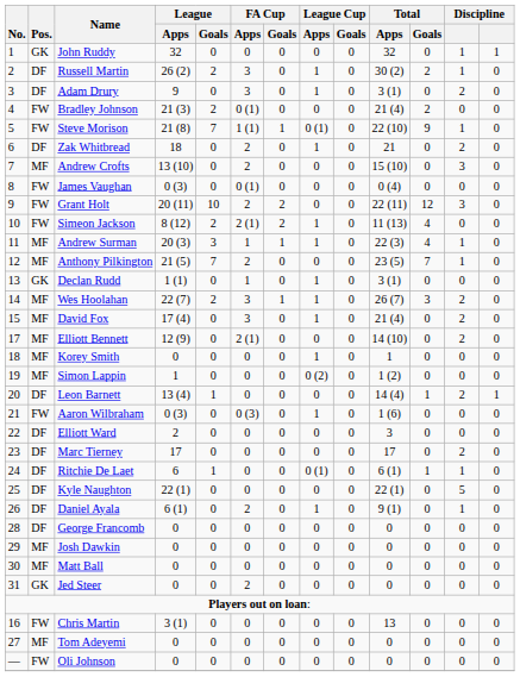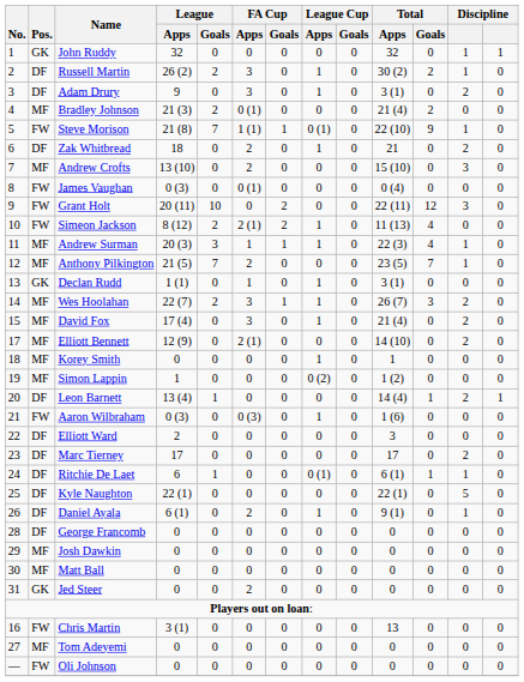 <table class="wikitable" style="text-align:center">
 <tr>
 <th rowspan="2" valign="bottom">No.</th>
 <th rowspan="2" valign="bottom">Pos.</th>
 <th rowspan="2">Name</th>
 <th colspan="2" width="85">League</th>
 <th colspan="2" width="85">FA Cup</th>
 <th colspan="2" width="85">League Cup</th>
 <th colspan="2" width="85">Total</th>
 <th colspan="2" width="85">Discipline</th>
 </tr>
 <tr>
 <th>Apps</th>
 <th>Goals</th>
 <th>Apps</th>
 <th>Goals</th>
 <th>Apps</th>
 <th>Goals</th>
 <th>Apps</th>
 <th>Goals</th>
 <th></th>
 <th></th>
 </tr>
 <tr>
 <td align="left">1</td>
 <td align="left">GK</td>
 <td align="left"> <a href='#'>John Ruddy</a></td>
 <td>32</td>
 <td>0</td>
 <td>0</td>
 <td>0</td>
 <td>0</td>
 <td>0</td>
 <td>32</td>
 <td>0</td>
 <td>1</td>
 <td>1</td>
 </tr>
 <tr>
 <td align="left">2</td>
 <td align="left">DF</td>
 <td align="left"> <a href='#'>Russell Martin</a></td>
 <td>26 (2)</td>
 <td>2</td>
 <td>3</td>
 <td>0</td>
 <td>1</td>
 <td>0</td>
 <td>30 (2)</td>
 <td>2</td>
 <td>1</td>
 <td>0</td>
 </tr>
 <tr>
 <td align="left">3</td>
 <td align="left">DF</td>
 <td align="left"> <a href='#'>Adam Drury</a></td>
 <td>9</td>
 <td>0</td>
 <td>3</td>
 <td>0</td>
 <td>1</td>
 <td>0</td>
 <td>3 (1)</td>
 <td>0</td>
 <td>2</td>
 <td>0</td>
 </tr>
 <tr>
 <td align="left">4</td>
-<td align="left">FW</td>
+<td align="left">MF</td>
 <td align="left"> <a href='#'>Bradley Johnson</a></td>
 <td>21 (3)</td>
 <td>2</td>
 <td>0 (1)</td>
 <td>0</td>
 <td>0</td>
 <td>0</td>
 <td>21 (4)</td>
 <td>2</td>
 <td>0</td>
 <td>0</td>
 </tr>
 <tr>
 <td align="left">5</td>
 <td align="left">FW</td>
 <td align="left"> <a href='#'>Steve Morison</a></td>
 <td>21 (8)</td>
 <td>7</td>
 <td>1 (1)</td>
 <td>1</td>
 <td>0 (1)</td>
 <td>0</td>
 <td>22 (10)</td>
 <td>9</td>
 <td>1</td>
 <td>0</td>
 </tr>
 <tr>
 <td align="left">6</td>
 <td align="left">DF</td>
 <td align="left"> <a href='#'>Zak Whitbread</a></td>
 <td>18</td>
 <td>0</td>
 <td>2</td>
 <td>0</td>
 <td>1</td>
 <td>0</td>
 <td>21</td>
 <td>0</td>
 <td>2</td>
 <td>0</td>
 </tr>
 <tr>
 <td align="left">7</td>
 <td align="left">MF</td>
 <td align="left"> <a href='#'>Andrew Crofts</a></td>
 <td>13 (10)</td>
 <td>0</td>
 <td>2</td>
 <td>0</td>
 <td>0</td>
 <td>0</td>
 <td>15 (10)</td>
 <td>0</td>
 <td>3</td>
 <td>0</td>
 </tr>
 <tr>
 <td align="left">8</td>
 <td align="left">FW</td>
 <td align="left"> <a href='#'>James Vaughan</a></td>
 <td>0 (3)</td>
 <td>0</td>
 <td>0 (1)</td>
 <td>0</td>
 <td>0</td>
 <td>0</td>
 <td>0 (4)</td>
 <td>0</td>
 <td>0</td>
 <td>0</td>
 </tr>
 <tr>
 <td align="left">9</td>
 <td align="left">FW</td>
 <td align="left"> <a href='#'>Grant Holt</a></td>
 <td>20 (11)</td>
 <td>10</td>
-<td>2</td>
+<td>0</td>
 <td>2</td>
 <td>0</td>
 <td>0</td>
 <td>22 (11)</td>
 <td>12</td>
 <td>3</td>
 <td>0</td>
 </tr>
 <tr>
 <td align="left">10</td>
 <td align="left">FW</td>
 <td align="left"> <a href='#'>Simeon Jackson</a></td>
 <td>8 (12)</td>
 <td>2</td>
 <td>2 (1)</td>
 <td>2</td>
 <td>1</td>
 <td>0</td>
 <td>11 (13)</td>
 <td>4</td>
 <td>0</td>
 <td>0</td>
 </tr>
 <tr>
 <td align="left">11</td>
 <td align="left">MF</td>
 <td align="left"> <a href='#'>Andrew Surman</a></td>
 <td>20 (3)</td>
 <td>3</td>
 <td>1</td>
 <td>1</td>
 <td>1</td>
 <td>0</td>
 <td>22 (3)</td>
 <td>4</td>
 <td>1</td>
 <td>0</td>
 </tr>
 <tr>
 <td align="left">12</td>
 <td align="left">MF</td>
 <td align="left"> <a href='#'>Anthony Pilkington</a></td>
 <td>21 (5)</td>
 <td>7</td>
 <td>2</td>
 <td>0</td>
 <td>0</td>
 <td>0</td>
 <td>23 (5)</td>
 <td>7</td>
 <td>1</td>
 <td>0</td>
 </tr>
 <tr>
 <td align="left">13</td>
 <td align="left">GK</td>
 <td align="left"> <a href='#'>Declan Rudd</a></td>
 <td>1 (1)</td>
 <td>0</td>
 <td>1</td>
 <td>0</td>
 <td>1</td>
 <td>0</td>
 <td>3 (1)</td>
 <td>0</td>
 <td>0</td>
 <td>0</td>
 </tr>
 <tr>
 <td align="left">14</td>
 <td align="left">MF</td>
 <td align="left"> <a href='#'>Wes Hoolahan</a></td>
 <td>22 (7)</td>
 <td>2</td>
 <td>3</td>
 <td>1</td>
 <td>1</td>
 <td>0</td>
 <td>26 (7)</td>
 <td>3</td>
 <td>2</td>
 <td>0</td>
 </tr>
 <tr>
 <td align="left">15</td>
 <td align="left">MF</td>
 <td align="left"> <a href='#'>David Fox</a></td>
 <td>17 (4)</td>
 <td>0</td>
 <td>3</td>
 <td>0</td>
 <td>1</td>
 <td>0</td>
 <td>21 (4)</td>
 <td>0</td>
 <td>2</td>
 <td>0</td>
 </tr>
 <tr>
 <td align="left">17</td>
 <td align="left">MF</td>
 <td align="left"> <a href='#'>Elliott Bennett</a></td>
 <td>12 (9)</td>
 <td>0</td>
 <td>2 (1)</td>
 <td>0</td>
 <td>0</td>
 <td>0</td>
 <td>14 (10)</td>
 <td>0</td>
 <td>2</td>
 <td>0</td>
 </tr>
 <tr>
 <td align="left">18</td>
 <td align="left">MF</td>
 <td align="left"> <a href='#'>Korey Smith</a></td>
 <td>0</td>
 <td>0</td>
 <td>0</td>
 <td>0</td>
 <td>1</td>
 <td>0</td>
 <td>1</td>
 <td>0</td>
 <td>0</td>
 <td>0</td>
 </tr>
 <tr>
 <td align="left">19</td>
 <td align="left">MF</td>
 <td align="left"> <a href='#'>Simon Lappin</a></td>
 <td>1</td>
 <td>0</td>
 <td>0</td>
 <td>0</td>
 <td>0 (2)</td>
 <td>0</td>
 <td>1 (2)</td>
 <td>0</td>
 <td>0</td>
 <td>0</td>
 </tr>
 <tr>
 <td align="left">20</td>
 <td align="left">DF</td>
 <td align="left"> <a href='#'>Leon Barnett</a></td>
 <td>13 (4)</td>
 <td>1</td>
 <td>0</td>
 <td>0</td>
 <td>0</td>
 <td>0</td>
 <td>14 (4)</td>
 <td>1</td>
 <td>2</td>
 <td>1</td>
 </tr>
 <tr>
 <td align="left">21</td>
 <td align="left">FW</td>
 <td align="left"> <a href='#'>Aaron Wilbraham</a></td>
 <td>0 (3)</td>
 <td>0</td>
 <td>0 (3)</td>
 <td>0</td>
 <td>1</td>
 <td>0</td>
 <td>1 (6)</td>
 <td>0</td>
 <td>0</td>
 <td>0</td>
 </tr>
 <tr>
 <td align="left">22</td>
 <td align="left">DF</td>
 <td align="left"> <a href='#'>Elliott Ward</a></td>
 <td>2</td>
 <td>0</td>
 <td>0</td>
 <td>0</td>
 <td>0</td>
 <td>0</td>
 <td>3</td>
 <td>0</td>
 <td>0</td>
 <td>0</td>
 </tr>
 <tr>
 <td align="left">23</td>
 <td align="left">DF</td>
 <td align="left"> <a href='#'>Marc Tierney</a></td>
 <td>17</td>
 <td>0</td>
 <td>0</td>
 <td>0</td>
 <td>0</td>
 <td>0</td>
 <td>17</td>
 <td>0</td>
 <td>2</td>
 <td>0</td>
 </tr>
 <tr>
 <td align="left">24</td>
 <td align="left">DF</td>
 <td align="left"> <a href='#'>Ritchie De Laet</a></td>
 <td>6</td>
 <td>1</td>
 <td>0</td>
 <td>0</td>
 <td>0 (1)</td>
 <td>0</td>
 <td>6 (1)</td>
 <td>1</td>
 <td>1</td>
 <td>0</td>
 </tr>
 <tr>
 <td align="left">25</td>
 <td align="left">DF</td>
 <td align="left"> <a href='#'>Kyle Naughton</a></td>
 <td>22 (1)</td>
 <td>0</td>
 <td>0</td>
 <td>0</td>
 <td>0</td>
 <td>0</td>
 <td>22 (1)</td>
 <td>0</td>
 <td>5</td>
 <td>0</td>
 </tr>
 <tr>
 <td align="left">26</td>
 <td align="left">DF</td>
 <td align="left"> <a href='#'>Daniel Ayala</a></td>
 <td>6 (1)</td>
 <td>0</td>
 <td>2</td>
 <td>0</td>
 <td>1</td>
 <td>0</td>
 <td>9 (1)</td>
 <td>0</td>
 <td>1</td>
 <td>0</td>
 </tr>
 <tr>
 <td align="left">28</td>
 <td align="left">DF</td>
 <td align="left"> <a href='#'>George Francomb</a></td>
 <td>0</td>
 <td>0</td>
 <td>0</td>
 <td>0</td>
 <td>0</td>
 <td>0</td>
 <td>0</td>
 <td>0</td>
 <td>0</td>
 <td>0</td>
 </tr>
 <tr>
 <td align="left">29</td>
 <td align="left">MF</td>
 <td align="left"> <a href='#'>Josh Dawkin</a></td>
 <td>0</td>
 <td>0</td>
 <td>0</td>
 <td>0</td>
 <td>0</td>
 <td>0</td>
 <td>0</td>
 <td>0</td>
 <td>0</td>
 <td>0</td>
 </tr>
 <tr>
 <td align="left">30</td>
 <td align="left">MF</td>
 <td align="left"> <a href='#'>Matt Ball</a></td>
 <td>0</td>
 <td>0</td>
 <td>0</td>
 <td>0</td>
 <td>0</td>
 <td>0</td>
 <td>0</td>
 <td>0</td>
 <td>0</td>
 <td>0</td>
 </tr>
 <tr>
 <td align="left">31</td>
 <td align="left">GK</td>
 <td align="left"> <a href='#'>Jed Steer</a></td>
 <td>0</td>
 <td>0</td>
 <td>2</td>
 <td>0</td>
 <td>0</td>
 <td>0</td>
 <td>0</td>
 <td>0</td>
 <td>0</td>
 <td>0</td>
 </tr>
 <tr>
 <td colspan="13"><strong>Players out on loan</strong>:</td>
 </tr>
 <tr>
 <td align="left">16</td>
 <td align="left">FW</td>
 <td align="left"> <a href='#'>Chris Martin</a></td>
 <td>3 (1)</td>
 <td>0</td>
 <td>0</td>
 <td>0</td>
 <td>0</td>
 <td>0</td>
 <td>13</td>
 <td>0</td>
 <td>0</td>
 <td>0</td>
 </tr>
 <tr>
 <td align="left">27</td>
 <td align="left">MF</td>
 <td align="left"> <a href='#'>Tom Adeyemi</a></td>
 <td>0</td>
 <td>0</td>
 <td>0</td>
 <td>0</td>
 <td>0</td>
 <td>0</td>
 <td>0</td>
 <td>0</td>
 <td>0</td>
 <td>0</td>
 </tr>
 <tr>
 <td align="left">—</td>
 <td align="left">FW</td>
 <td align="left"> <a href='#'>Oli Johnson</a></td>
 <td>0</td>
 <td>0</td>
 <td>0</td>
 <td>0</td>
 <td>0</td>
 <td>0</td>
 <td>0</td>
 <td>0</td>
 <td>0</td>
 <td>0</td>
 </tr>
 <tr>
 </tr>
 </table>
